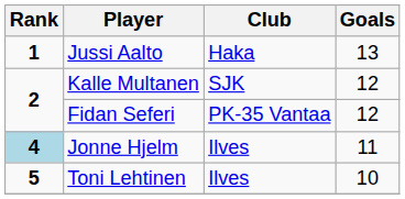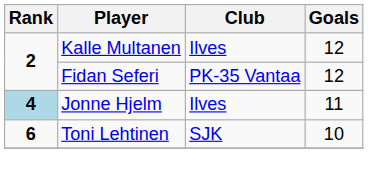 <table class="wikitable" style="text-align:center">
 <tr>
 <th>Rank</th>
 <th>Player</th>
 <th>Club</th>
 <th>Goals</th>
 </tr>
 <tr>
-<td rowspan="1"><strong>1</strong></td>
-<td align="left"> <a href='#'>Jussi Aalto</a></td>
-<td align="left"><a href='#'>Haka</a></td>
-<td>13</td>
-</tr>
-<tr>
 <td rowspan="2"><strong>2</strong></td>
 <td align="left"> <a href='#'>Kalle Multanen</a></td>
-<td align="left"><a href='#'>SJK</a></td>
+<td align="left"><a href='#'>Ilves</a></td>
 <td>12</td>
 </tr>
 <tr>
 <td align="left"> <a href='#'>Fidan Seferi</a></td>
 <td align="left"><a href='#'>PK-35 Vantaa</a></td>
 <td>12</td>
 </tr>
 <tr>
 <td rowspan="1" style="background: lightblue;"><strong>4</strong></td>
 <td align="left"> <a href='#'>Jonne Hjelm</a></td>
 <td align="left"><a href='#'>Ilves</a></td>
 <td>11</td>
 </tr>
 <tr>
-<td rowspan="1"><strong>5</strong></td>
+<td rowspan="1"><strong>6</strong></td>
 <td align="left"> <a href='#'>Toni Lehtinen</a></td>
-<td align="left"><a href='#'>Ilves</a></td>
+<td align="left"><a href='#'>SJK</a></td>
 <td>10</td>
 </tr>
 <tr>
 </tr>
 </table>
